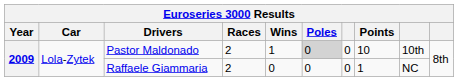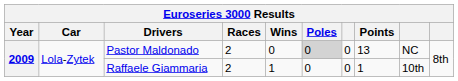 <table class="wikitable collapsible collapsed" style="font-size:95%; width:600px">
 <tr>
 <th colspan=10><a href='#'>Euroseries 3000</a> Results</th>
 </tr>
 <tr>
 <th>Year</th>
 <th>Car</th>
 <th>Drivers</th>
 <th>Races</th>
 <th>Wins</th>
 <th><a href='#'>Poles</a></th>
 <th></th>
 <th>Points</th>
 <th></th>
 <th></th>
 </tr>
 <tr>
 <th rowspan=2><a href='#'>2009</a></th>
 <td rowspan=2><a href='#'>Lola</a>-<a href='#'>Zytek</a></td>
 <td> <a href='#'>Pastor Maldonado</a></td>
 <td>2</td>
-<td>1</td>
+<td>0</td>
 <td style="background: lightgrey;">0</td>
 <td>0</td>
-<td>10</td>
-<td>10th</td>
+<td>13</td>
+<td>NC</td>
 <td rowspan=2>8th</td>
 </tr>
 <tr>
 <td> <a href='#'>Raffaele Giammaria</a></td>
 <td>2</td>
-<td>0</td>
+<td>1</td>
 <td>0</td>
 <td>0</td>
 <td>1</td>
-<td>NC</td>
+<td>10th</td>
 </tr>
 </table>
